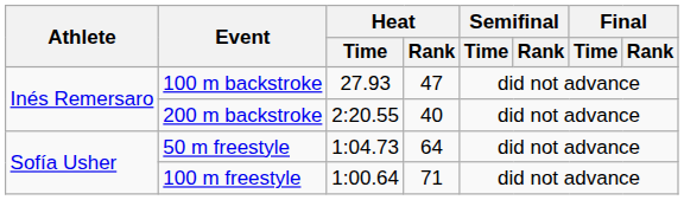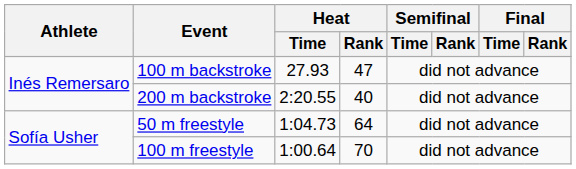 <table class=wikitable style="font-size:90%">
 <tr>
 <th rowspan="2">Athlete</th>
 <th rowspan="2">Event</th>
 <th colspan="2">Heat</th>
 <th colspan="2">Semifinal</th>
 <th colspan="2">Final</th>
 </tr>
 <tr style="font-size:95%">
 <th>Time</th>
 <th>Rank</th>
 <th>Time</th>
 <th>Rank</th>
 <th>Time</th>
 <th>Rank</th>
 </tr>
 <tr align=center>
 <td align=left rowspan=2><a href='#'>Inés Remersaro</a></td>
 <td align=left><a href='#'>100 m backstroke</a></td>
 <td>27.93</td>
 <td>47</td>
 <td colspan=4>did not advance</td>
 </tr>
 <tr align=center>
 <td align=left><a href='#'>200 m backstroke</a></td>
 <td>2:20.55</td>
 <td>40</td>
 <td colspan=4>did not advance</td>
 </tr>
 <tr align=center>
 <td align=left rowspan=2><a href='#'>Sofía Usher</a></td>
 <td align=left><a href='#'>50 m freestyle</a></td>
 <td>1:04.73</td>
 <td>64</td>
 <td colspan=4>did not advance</td>
 </tr>
 <tr align=center>
 <td align=left><a href='#'>100 m freestyle</a></td>
 <td>1:00.64</td>
-<td>71</td>
+<td>70</td>
 <td colspan=4>did not advance</td>
 </tr>
 </table>
